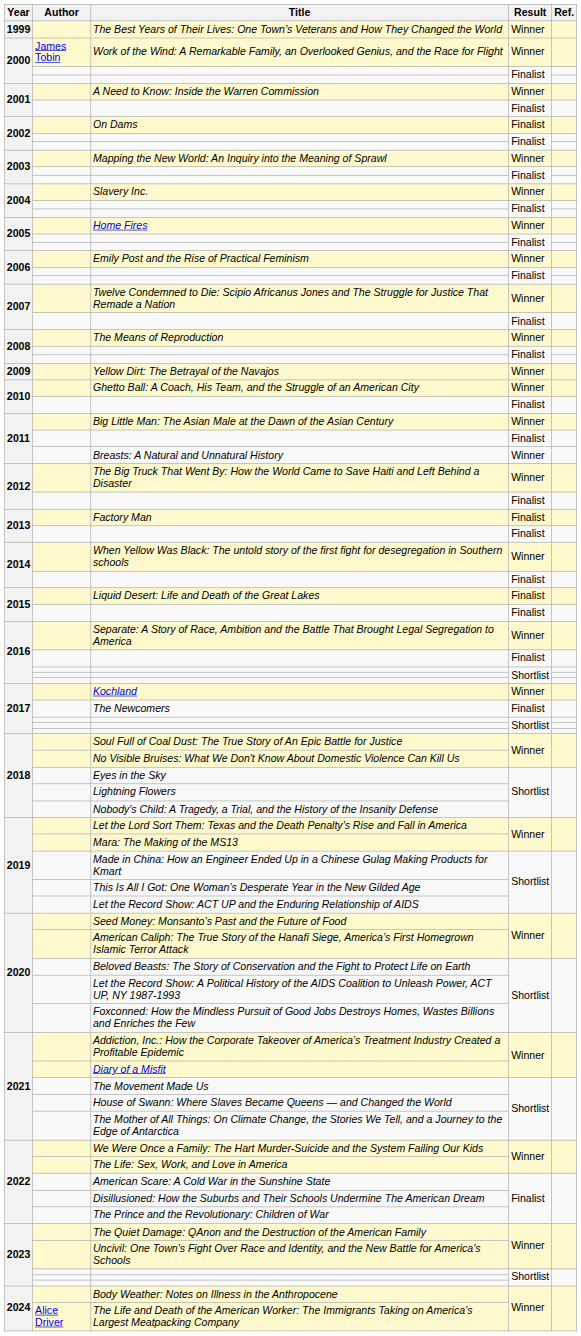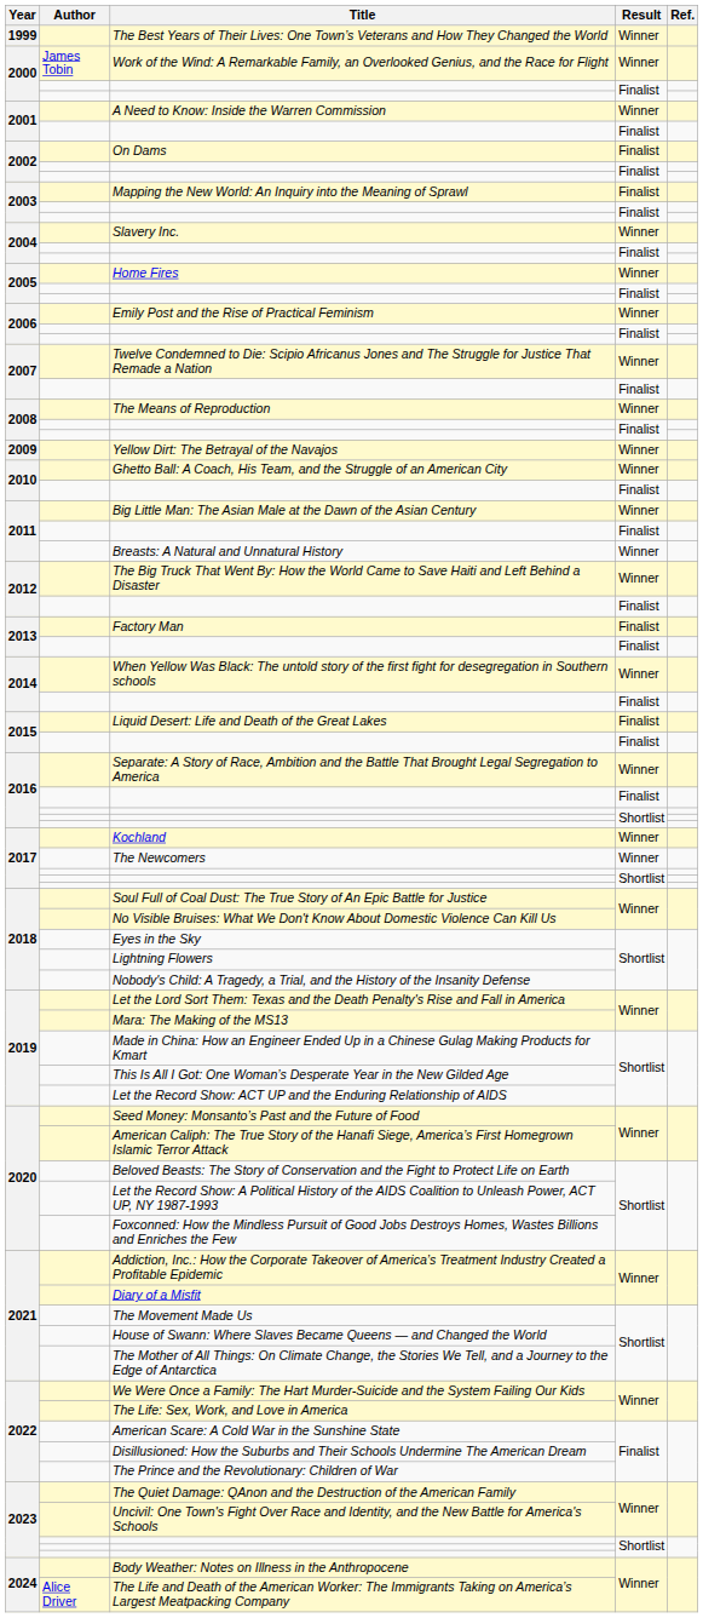 <table class="wikitable">
 <tr>
 <th>Year</th>
 <th>Author</th>
 <th>Title</th>
 <th>Result</th>
 <th>Ref.</th>
 </tr>
 <tr style=background:LemonChiffon; color:black>
 <th>1999</th>
 <td></td>
 <td><em>The Best Years of Their Lives: One Town’s Veterans and How They Changed the World</em></td>
 <td>Winner</td>
 <td></td>
 </tr>
 <tr style=background:LemonChiffon; color:black>
 <th rowspan="3">2000</th>
 <td><a href='#'>James Tobin</a></td>
 <td><em>Work of the Wind: A Remarkable Family, an Overlooked Genius, and the Race for Flight</em></td>
 <td>Winner</td>
 <td></td>
 </tr>
 <tr>
 <td></td>
 <td></td>
 <td rowspan="2">Finalist</td>
 <td></td>
 </tr>
 <tr>
 <td></td>
 <td></td>
 <td></td>
 </tr>
 <tr style=background:LemonChiffon; color:black>
 <th rowspan="2">2001</th>
 <td></td>
 <td><em>A Need to Know: Inside the Warren Commission</em></td>
 <td>Winner</td>
 <td></td>
 </tr>
 <tr>
 <td></td>
 <td></td>
 <td>Finalist</td>
 <td></td>
 </tr>
 <tr style=background:LemonChiffon; color:black>
 <th rowspan="3">2002</th>
 <td></td>
 <td><em>On Dams</em></td>
 <td>Finalist</td>
 <td></td>
 </tr>
 <tr>
 <td></td>
 <td></td>
 <td rowspan="2">Finalist</td>
 <td></td>
 </tr>
 <tr>
 <td></td>
 <td></td>
 <td></td>
 </tr>
 <tr style=background:LemonChiffon; color:black>
 <th rowspan="3">2003</th>
 <td></td>
 <td><em>Mapping the New World: An Inquiry into the Meaning of Sprawl</em></td>
-<td>Winner</td>
+<td>Finalist</td>
 <td></td>
 </tr>
 <tr>
 <td></td>
 <td></td>
 <td rowspan="2">Finalist</td>
 <td></td>
 </tr>
 <tr>
 <td></td>
 <td></td>
 <td></td>
 </tr>
 <tr style=background:LemonChiffon; color:black>
 <th rowspan="3">2004</th>
 <td></td>
 <td><em>Slavery Inc.</em></td>
 <td>Winner</td>
 <td></td>
 </tr>
 <tr>
 <td></td>
 <td></td>
 <td rowspan="2">Finalist</td>
 <td></td>
 </tr>
 <tr>
 <td></td>
 <td></td>
 <td></td>
 </tr>
 <tr style=background:LemonChiffon; color:black>
 <th rowspan="3">2005</th>
 <td></td>
 <td><em><a href='#'>Home Fires</a></em></td>
 <td>Winner</td>
 <td></td>
 </tr>
 <tr>
 <td></td>
 <td></td>
 <td rowspan="2">Finalist</td>
 <td></td>
 </tr>
 <tr>
 <td></td>
 <td></td>
 <td></td>
 </tr>
 <tr style=background:LemonChiffon; color:black>
 <th rowspan="3">2006</th>
 <td></td>
 <td><em>Emily Post and the Rise of Practical Feminism</em></td>
 <td>Winner</td>
 <td></td>
 </tr>
 <tr>
 <td></td>
 <td></td>
 <td rowspan="2">Finalist</td>
 <td></td>
 </tr>
 <tr>
 <td></td>
 <td></td>
 <td></td>
 </tr>
 <tr style=background:LemonChiffon; color:black>
 <th rowspan="2">2007</th>
 <td></td>
 <td><em>Twelve Condemned to Die: Scipio Africanus Jones and The Struggle for Justice That Remade a Nation</em></td>
 <td>Winner</td>
 <td></td>
 </tr>
 <tr>
 <td></td>
 <td></td>
 <td>Finalist</td>
 <td></td>
 </tr>
 <tr style=background:LemonChiffon; color:black>
 <th rowspan="3">2008</th>
 <td></td>
 <td><em>The Means of Reproduction</em></td>
 <td>Winner</td>
 <td></td>
 </tr>
 <tr>
 <td></td>
 <td></td>
 <td rowspan="2">Finalist</td>
 <td></td>
 </tr>
 <tr>
 <td></td>
 <td></td>
 <td></td>
 </tr>
 <tr style=background:LemonChiffon; color:black>
 <th>2009</th>
 <td></td>
 <td><em>Yellow Dirt: The Betrayal of the Navajos</em></td>
 <td>Winner</td>
 <td></td>
 </tr>
 <tr style=background:LemonChiffon; color:black>
 <th rowspan="2">2010</th>
 <td></td>
 <td><em>Ghetto Ball: A Coach, His Team, and the Struggle of an American City</em></td>
 <td>Winner</td>
 <td></td>
 </tr>
 <tr>
 <td></td>
 <td></td>
 <td>Finalist</td>
 <td></td>
 </tr>
 <tr style=background:LemonChiffon; color:black>
 <th rowspan="3">2011</th>
 <td></td>
 <td><em>Big Little Man: The Asian Male at the Dawn of the Asian Century</em></td>
 <td>Winner</td>
 <td></td>
 </tr>
 <tr>
 <td></td>
 <td><em></em></td>
 <td>Finalist</td>
 <td></td>
 </tr>
 <tr>
 <td></td>
 <td><em>Breasts: A Natural and Unnatural History</em></td>
 <td>Winner</td>
 <td></td>
 </tr>
 <tr style=background:LemonChiffon; color:black>
 <th rowspan="2">2012</th>
 <td></td>
 <td><em>The Big Truck That Went By: How the World Came to Save Haiti and Left Behind a Disaster</em></td>
 <td>Winner</td>
 <td></td>
 </tr>
 <tr>
 <td></td>
 <td></td>
 <td>Finalist</td>
 <td></td>
 </tr>
 <tr style=background:LemonChiffon; color:black>
 <th rowspan="2">2013</th>
 <td></td>
 <td><em>Factory Man</em></td>
 <td>Finalist</td>
 <td></td>
 </tr>
 <tr>
 <td></td>
 <td></td>
 <td>Finalist</td>
 <td></td>
 </tr>
 <tr style=background:LemonChiffon; color:black>
 <th rowspan="2">2014</th>
 <td></td>
 <td><em>When Yellow Was Black: The untold story of the first fight for desegregation in Southern schools</em></td>
 <td>Winner</td>
 <td></td>
 </tr>
 <tr>
 <td></td>
 <td></td>
 <td>Finalist</td>
 <td></td>
 </tr>
 <tr style=background:LemonChiffon; color:black>
 <th rowspan="2">2015</th>
 <td></td>
 <td><em>Liquid Desert: Life and Death of the Great Lakes</em></td>
 <td>Finalist</td>
 <td></td>
 </tr>
 <tr>
 <td></td>
 <td></td>
 <td>Finalist</td>
 <td></td>
 </tr>
 <tr style=background:LemonChiffon; color:black>
 <th rowspan="5">2016</th>
 <td></td>
 <td><em>Separate: A Story of Race, Ambition and the Battle That Brought Legal Segregation to America</em></td>
 <td>Winner</td>
 <td></td>
 </tr>
 <tr>
 <td></td>
 <td></td>
 <td>Finalist</td>
 <td></td>
 </tr>
 <tr>
 <td></td>
 <td></td>
 <td rowspan="3">Shortlist</td>
 <td></td>
 </tr>
 <tr>
 <td></td>
 <td></td>
 <td></td>
 </tr>
 <tr>
 <td></td>
 <td></td>
 <td></td>
 </tr>
 <tr style=background:LemonChiffon; color:black>
 <th rowspan="5">2017</th>
 <td></td>
 <td><em><a href='#'>Kochland</a></em></td>
 <td>Winner</td>
 <td></td>
 </tr>
 <tr>
 <td></td>
 <td><em>The Newcomers</em></td>
-<td>Finalist</td>
+<td>Winner</td>
 <td></td>
 </tr>
 <tr>
 <td></td>
 <td></td>
 <td rowspan="3">Shortlist</td>
 <td></td>
 </tr>
 <tr>
 <td></td>
 <td></td>
 <td></td>
 </tr>
 <tr>
 <td></td>
 <td></td>
 <td></td>
 </tr>
 <tr style=background:LemonChiffon; color:black>
 <th rowspan="5">2018</th>
 <td></td>
 <td><em>Soul Full of Coal Dust: The True Story of An Epic Battle for Justice</em></td>
 <td rowspan="2">Winner</td>
 <td rowspan="2"></td>
 </tr>
 <tr style=background:LemonChiffon; color:black>
 <td></td>
 <td><em>No Visible Bruises: What We Don't Know About Domestic Violence Can Kill Us</em></td>
 </tr>
 <tr>
 <td></td>
 <td><em>Eyes in the Sky</em></td>
 <td rowspan="3">Shortlist</td>
 <td rowspan="3"></td>
 </tr>
 <tr>
 <td></td>
 <td><em>Lightning Flowers</em></td>
 </tr>
 <tr>
 <td></td>
 <td><em>Nobody's Child: A Tragedy, a Trial, and the History of the Insanity Defense</em></td>
 </tr>
 <tr style=background:LemonChiffon; color:black>
 <th rowspan="5">2019</th>
 <td></td>
 <td><em>Let the Lord Sort Them: Texas and the Death Penalty's Rise and Fall in America</em></td>
 <td rowspan="2">Winner</td>
 <td rowspan="2"></td>
 </tr>
 <tr style=background:LemonChiffon; color:black>
 <td></td>
 <td><em>Mara: The Making of the MS13</em></td>
 </tr>
 <tr>
 <td></td>
 <td><em>Made in China: How an Engineer Ended Up in a Chinese Gulag Making Products for Kmart</em></td>
 <td rowspan="3">Shortlist</td>
 <td rowspan="3"></td>
 </tr>
 <tr>
 <td></td>
 <td><em>This Is All I Got: One Woman’s Desperate Year in the New Gilded Age</em></td>
 </tr>
 <tr>
 <td></td>
 <td><em>Let the Record Show: ACT UP and the Enduring Relationship of AIDS</em></td>
 </tr>
 <tr style=background:LemonChiffon; color:black>
 <th rowspan="5">2020</th>
 <td></td>
 <td><em>Seed Money: Monsanto’s Past and the Future of Food</em></td>
 <td rowspan="2">Winner</td>
 <td rowspan="2"></td>
 </tr>
 <tr style=background:LemonChiffon; color:black>
 <td></td>
 <td><em>American Caliph: The True Story of the Hanafi Siege, America’s First Homegrown Islamic Terror Attack</em></td>
 </tr>
 <tr>
 <td></td>
 <td><em>Beloved Beasts: The Story of Conservation and the Fight to Protect Life on Earth</em></td>
 <td rowspan="3">Shortlist</td>
 <td rowspan="3"></td>
 </tr>
 <tr>
 <td></td>
 <td><em>Let the Record Show: A Political History of the AIDS Coalition to Unleash Power, ACT UP, NY 1987-1993</em></td>
 </tr>
 <tr>
 <td></td>
 <td><em>Foxconned: How the Mindless Pursuit of Good Jobs Destroys Homes, Wastes Billions and Enriches the Few</em></td>
 </tr>
 <tr style=background:LemonChiffon; color:black>
 <th rowspan="5">2021</th>
 <td></td>
 <td><em>Addiction, Inc.: How the Corporate Takeover of America’s Treatment Industry Created a Profitable Epidemic</em></td>
 <td rowspan="2">Winner</td>
 <td rowspan="2"></td>
 </tr>
 <tr style=background:LemonChiffon; color:black>
 <td></td>
 <td><em><a href='#'>Diary of a Misfit</a></em></td>
 </tr>
 <tr>
 <td></td>
 <td><em>The Movement Made Us</em></td>
 <td rowspan="3">Shortlist</td>
 <td rowspan="3"></td>
 </tr>
 <tr>
 <td></td>
 <td><em>House of Swann: Where Slaves Became Queens — and Changed the World</em></td>
 </tr>
 <tr>
 <td></td>
 <td><em>The Mother of All Things: On Climate Change, the Stories We Tell, and a Journey to the Edge of Antarctica</em></td>
 </tr>
 <tr style=background:LemonChiffon; color:black>
 <th rowspan="5">2022</th>
 <td></td>
 <td><em>We Were Once a Family: The Hart Murder-Suicide and the System Failing Our Kids</em></td>
 <td rowspan="2">Winner</td>
 <td rowspan="2"></td>
 </tr>
 <tr style=background:LemonChiffon; color:black>
 <td></td>
 <td><em>The Life: Sex, Work, and Love in America</em></td>
 </tr>
 <tr>
 <td></td>
 <td><em>American Scare: A Cold War in the Sunshine State</em></td>
 <td rowspan="3">Finalist</td>
 <td rowspan="3"></td>
 </tr>
 <tr>
 <td></td>
 <td><em>Disillusioned: How the Suburbs and Their Schools Undermine The American Dream</em></td>
 </tr>
 <tr>
 <td></td>
 <td><em>The Prince and the Revolutionary: Children of War</em></td>
 </tr>
 <tr style=background:LemonChiffon; color:black>
 <th rowspan="5">2023</th>
 <td></td>
 <td><em>The Quiet Damage: QAnon and the Destruction of the American Family</em></td>
 <td rowspan="2">Winner</td>
 <td rowspan="2"></td>
 </tr>
 <tr style=background:LemonChiffon; color:black>
 <td></td>
 <td><em>Uncivil: One Town's Fight Over Race and Identity, and the New Battle for America's Schools</em></td>
 </tr>
 <tr>
 <td></td>
 <td></td>
 <td rowspan="3">Shortlist</td>
 <td rowspan="3"></td>
 </tr>
 <tr>
 <td></td>
 <td></td>
 </tr>
 <tr>
 <td></td>
 <td></td>
 </tr>
 <tr style=background:LemonChiffon; color:black>
 <th rowspan="2">2024</th>
 <td></td>
 <td><em>Body Weather: Notes on Illness in the Anthropocene</em></td>
 <td rowspan="2">Winner</td>
 <td rowspan="2"></td>
 </tr>
 <tr style=background:LemonChiffon; color:black>
 <td><a href='#'>Alice Driver</a></td>
 <td><em>The Life and Death of the American Worker: The Immigrants Taking on America’s Largest Meatpacking Company</em></td>
 </tr>
 </table>
